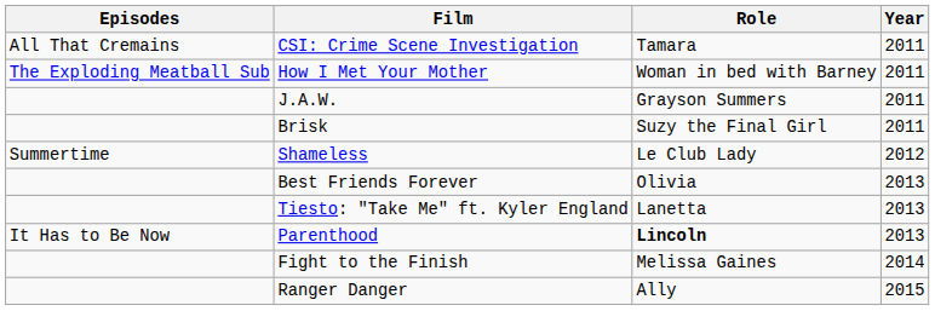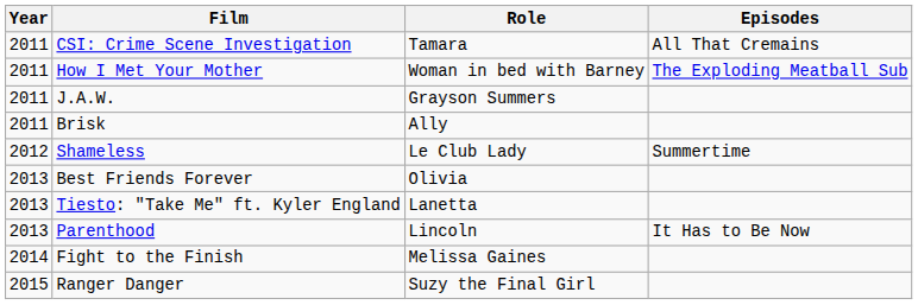 <table class="wikitable">
 <tr>
-<th>Episodes</th>
+<th>Year</th>
 <th>Film</th>
 <th>Role</th>
-<th>Year</th>
+<th>Episodes</th>
 </tr>
 <tr>
-<td>All That Cremains</td>
+<td>2011</td>
 <td><a href='#'>CSI: Crime Scene Investigation</a></td>
 <td>Tamara</td>
-<td>2011</td>
+<td>All That Cremains</td>
 </tr>
 <tr>
-<td><a href='#'>The Exploding Meatball Sub</a></td>
+<td>2011</td>
 <td><a href='#'>How I Met Your Mother</a></td>
 <td>Woman in bed with Barney</td>
-<td>2011</td>
+<td><a href='#'>The Exploding Meatball Sub</a></td>
 </tr>
 <tr>
-<td></td>
+<td>2011</td>
 <td>J.A.W.</td>
 <td>Grayson Summers</td>
-<td>2011</td>
+<td></td>
 </tr>
 <tr>
+<td>2011</td>
+<td>Brisk</td>
+<td>Ally</td>
 <td></td>
-<td>Brisk</td>
-<td>Suzy the Final Girl</td>
-<td>2011</td>
 </tr>
 <tr>
-<td>Summertime</td>
+<td>2012</td>
 <td><a href='#'>Shameless</a></td>
 <td>Le Club Lady</td>
-<td>2012</td>
+<td>Summertime</td>
 </tr>
 <tr>
-<td></td>
+<td>2013</td>
 <td>Best Friends Forever</td>
 <td>Olivia</td>
-<td>2013</td>
+<td></td>
 </tr>
 <tr>
-<td></td>
+<td>2013</td>
 <td><a href='#'>Tiesto</a>: "Take Me" ft. Kyler England</td>
 <td>Lanetta</td>
-<td>2013</td>
+<td></td>
 </tr>
 <tr>
+<td>2013</td>
+<td><a href='#'>Parenthood</a></td>
+<td>Lincoln</td>
 <td>It Has to Be Now</td>
-<td><a href='#'>Parenthood</a></td>
-<td><strong>Lincoln</strong></td>
-<td>2013</td>
 </tr>
 <tr>
-<td></td>
+<td>2014</td>
 <td>Fight to the Finish</td>
 <td>Melissa Gaines</td>
-<td>2014</td>
+<td></td>
 </tr>
 <tr>
+<td>2015</td>
+<td>Ranger Danger</td>
+<td>Suzy the Final Girl</td>
 <td></td>
-<td>Ranger Danger</td>
-<td>Ally</td>
-<td>2015</td>
 </tr>
 </table>
